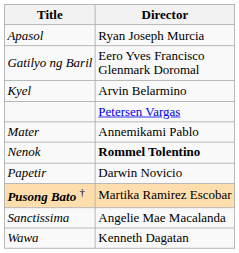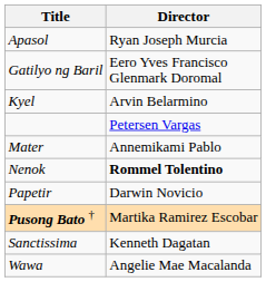 <table class="wikitable">
 <tr>
 <th>Title</th>
 <th>Director</th>
 </tr>
 <tr>
 <td><em>Apasol</em></td>
 <td>Ryan Joseph Murcia</td>
 </tr>
 <tr>
 <td><em>Gatilyo ng Baril</em></td>
 <td>Eero Yves Francisco<br>Glenmark Doromal</td>
 </tr>
 <tr>
 <td><em>Kyel</em></td>
 <td>Arvin Belarmino</td>
 </tr>
 <tr>
 <td><em></em></td>
 <td><a href='#'>Petersen Vargas</a></td>
 </tr>
 <tr>
 <td><em>Mater</em></td>
 <td>Annemikami Pablo</td>
 </tr>
 <tr>
 <td><em>Nenok</em></td>
 <td><strong>Rommel Tolentino</strong></td>
 </tr>
 <tr>
 <td><em>Papetir</em></td>
 <td>Darwin Novicio</td>
 </tr>
 <tr style="background:#FFDEAD;">
 <td><strong><em>Pusong Bato</em></strong>  <sup>†</sup></td>
 <td>Martika Ramirez Escobar</td>
 </tr>
 <tr>
 <td><em>Sanctissima</em></td>
-<td>Angelie Mae Macalanda</td>
+<td>Kenneth Dagatan</td>
 </tr>
 <tr>
 <td><em>Wawa</em></td>
-<td>Kenneth Dagatan</td>
+<td>Angelie Mae Macalanda</td>
 </tr>
 </table>
